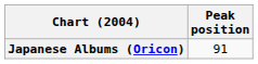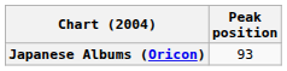 <table class="wikitable plainrowheaders">
 <tr>
 <th>Chart (2004)</th>
 <th>Peak<br>position</th>
 </tr>
 <tr>
 <th scope="row">Japanese Albums (<a href='#'>Oricon</a>)</th>
-<td style="text-align:center;">91</td>
+<td style="text-align:center;">93</td>
 </tr>
 </table>
